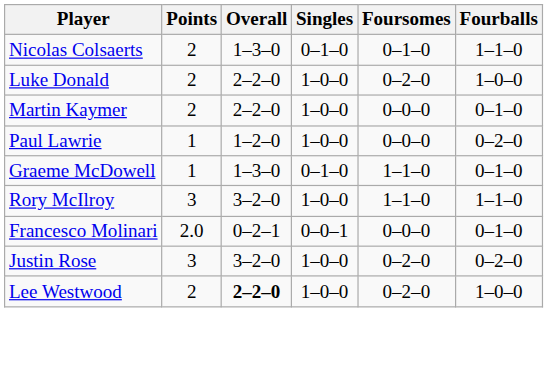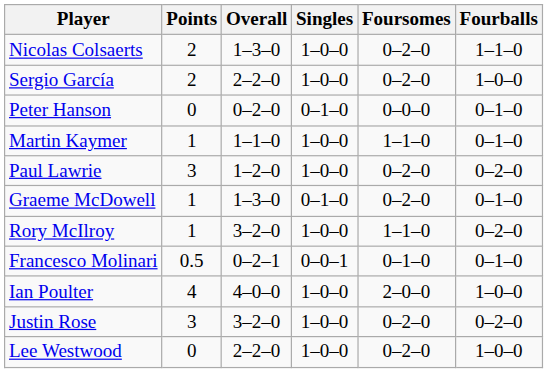 <table class="wikitable sortable" style="text-align:center">
 <tr>
 <th>Player</th>
 <th>Points</th>
 <th>Overall</th>
 <th>Singles</th>
 <th>Foursomes</th>
 <th>Fourballs</th>
 </tr>
 <tr>
 <td align=left><a href='#'>Nicolas Colsaerts</a></td>
 <td>2</td>
 <td>1–3–0</td>
-<td>0–1–0</td>
-<td>0–1–0</td>
+<td>1–0–0</td>
+<td>0–2–0</td>
 <td>1–1–0</td>
 </tr>
 <tr>
-<td align=left><a href='#'>Luke Donald</a></td>
+<td align=left><a href='#'>Sergio García</a></td>
 <td>2</td>
 <td>2–2–0</td>
 <td>1–0–0</td>
 <td>0–2–0</td>
 <td>1–0–0</td>
 </tr>
 <tr>
-<td align=left><a href='#'>Martin Kaymer</a></td>
-<td>2</td>
-<td>2–2–0</td>
-<td>1–0–0</td>
+<td align=left><a href='#'>Peter Hanson</a></td>
+<td>0</td>
+<td>0–2–0</td>
+<td>0–1–0</td>
 <td>0–0–0</td>
 <td>0–1–0</td>
 </tr>
 <tr>
+<td align=left><a href='#'>Martin Kaymer</a></td>
+<td>1</td>
+<td>1–1–0</td>
+<td>1–0–0</td>
+<td>1–1–0</td>
+<td>0–1–0</td>
+</tr>
+<tr>
 <td align=left><a href='#'>Paul Lawrie</a></td>
-<td>1</td>
+<td>3</td>
 <td>1–2–0</td>
 <td>1–0–0</td>
-<td>0–0–0</td>
+<td>0–2–0</td>
 <td>0–2–0</td>
 </tr>
 <tr>
 <td align=left><a href='#'>Graeme McDowell</a></td>
 <td>1</td>
 <td>1–3–0</td>
 <td>0–1–0</td>
-<td>1–1–0</td>
+<td>0–2–0</td>
 <td>0–1–0</td>
 </tr>
 <tr>
 <td align=left><a href='#'>Rory McIlroy</a></td>
-<td>3</td>
+<td>1</td>
 <td>3–2–0</td>
 <td>1–0–0</td>
 <td>1–1–0</td>
-<td>1–1–0</td>
+<td>0–2–0</td>
 </tr>
 <tr>
 <td align=left><a href='#'>Francesco Molinari</a></td>
-<td>2.0</td>
+<td>0.5</td>
 <td>0–2–1</td>
 <td>0–0–1</td>
-<td>0–0–0</td>
 <td>0–1–0</td>
+<td>0–1–0</td>
+</tr>
+<tr>
+<td align=left><a href='#'>Ian Poulter</a></td>
+<td>4</td>
+<td>4–0–0</td>
+<td>1–0–0</td>
+<td>2–0–0</td>
+<td>1–0–0</td>
 </tr>
 <tr>
 <td align=left><a href='#'>Justin Rose</a></td>
 <td>3</td>
 <td>3–2–0</td>
 <td>1–0–0</td>
 <td>0–2–0</td>
 <td>0–2–0</td>
 </tr>
 <tr>
 <td align=left><a href='#'>Lee Westwood</a></td>
-<td>2</td>
-<td><strong>2–2–0</strong></td>
+<td>0</td>
+<td>2–2–0</td>
 <td>1–0–0</td>
 <td>0–2–0</td>
 <td>1–0–0</td>
 </tr>
 </table>
